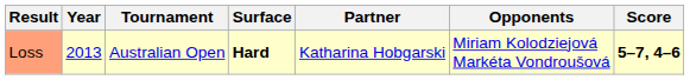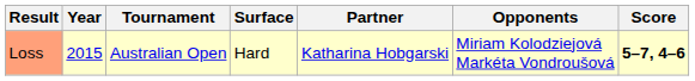 <table class="sortable wikitable">
 <tr>
 <th>Result</th>
 <th>Year</th>
 <th>Tournament</th>
 <th>Surface</th>
 <th>Partner</th>
 <th>Opponents</th>
 <th class=unsortable>Score</th>
 </tr>
 <tr style=background:#ffc>
 <td style=background:#ffa07a>Loss</td>
-<td><a href='#'>2013</a></td>
+<td><a href='#'>2015</a></td>
 <td><a href='#'>Australian Open</a></td>
-<td><strong>Hard</strong></td>
+<td>Hard</td>
 <td> <a href='#'>Katharina Hobgarski</a></td>
 <td> <a href='#'>Miriam Kolodziejová</a> <br>  <a href='#'>Markéta Vondroušová</a></td>
 <td><strong>5–7, 4–6</strong></td>
 </tr>
 </table>
